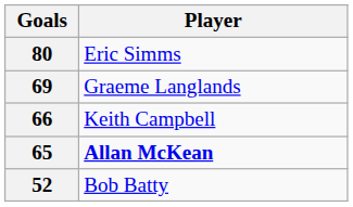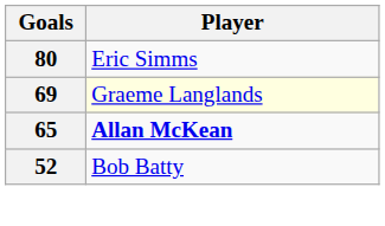 <table class="wikitable" style="text-align:left;">
 <tr>
 <th width=50>Goals</th>
 <th width=200>Player</th>
 </tr>
 <tr>
 <th>80</th>
 <td> <a href='#'>Eric Simms</a></td>
 </tr>
 <tr>
 <th>69</th>
-<td> <a href='#'>Graeme Langlands</a></td>
-</tr>
-<tr>
-<th>66</th>
-<td> <a href='#'>Keith Campbell</a></td>
+<td style="background: lightyellow;"> <a href='#'>Graeme Langlands</a></td>
 </tr>
 <tr>
 <th>65</th>
 <td><strong> <a href='#'>Allan McKean</a></strong></td>
 </tr>
 <tr>
 <th>52</th>
 <td> <a href='#'>Bob Batty</a></td>
 </tr>
 </table>
